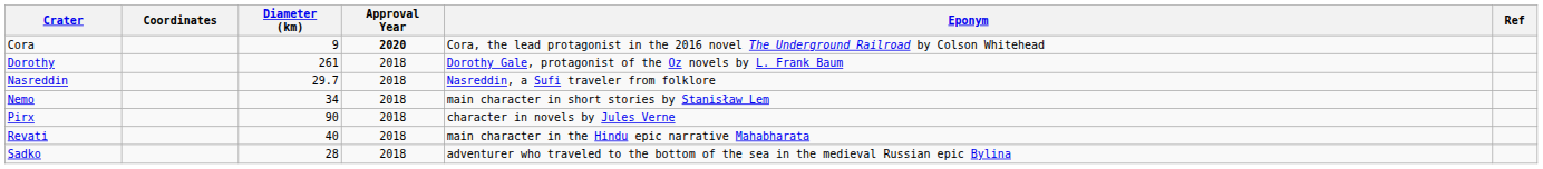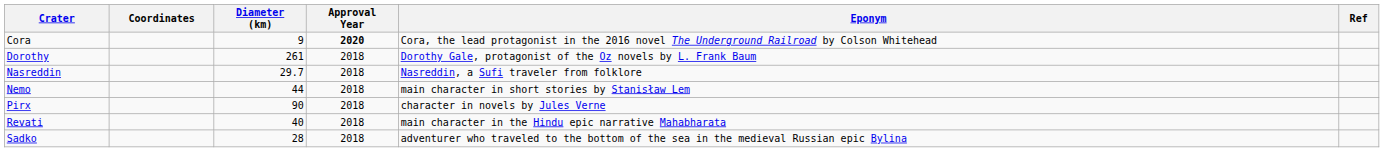 <table class="wikitable sortable" style="min-width: 90%">
 <tr>
 <th style="width:10em"><a href='#'>Crater</a></th>
 <th style="width:10em">Coordinates</th>
 <th><a href='#'>Diameter</a><br>(km)</th>
 <th>Approval<br>Year</th>
 <th class="unsortable"><a href='#'>Eponym</a></th>
 <th class="unsortable">Ref</th>
 </tr>
 <tr id="Cora">
 <td>Cora</td>
 <td></td>
 <td align=right>9</td>
 <td align=center><strong>2020</strong></td>
 <td>Cora, the lead protagonist in the 2016 novel <em><a href='#'>The Underground Railroad</a></em> by Colson Whitehead</td>
 <td></td>
 </tr>
 <tr id="Dorothy">
 <td><a href='#'>Dorothy</a></td>
 <td></td>
 <td align=right>261</td>
 <td align=center>2018</td>
 <td><a href='#'>Dorothy Gale</a>, protagonist of the <a href='#'>Oz</a> novels by <a href='#'>L. Frank Baum</a></td>
 <td></td>
 </tr>
 <tr id="Nasreddin">
 <td><a href='#'>Nasreddin</a></td>
 <td></td>
 <td align=right>29.7</td>
 <td align=center>2018</td>
 <td><a href='#'>Nasreddin</a>, a <a href='#'>Sufi</a> traveler from folklore</td>
 <td></td>
 </tr>
 <tr id="Nemo">
 <td><a href='#'>Nemo</a></td>
 <td></td>
-<td align=right>34</td>
+<td align=right>44</td>
 <td align=center>2018</td>
 <td>main character in short stories by <a href='#'>Stanisław Lem</a></td>
 <td></td>
 </tr>
 <tr id="Pirx">
 <td><a href='#'>Pirx</a></td>
 <td></td>
 <td align=right>90</td>
 <td align=center>2018</td>
 <td>character in novels by <a href='#'>Jules Verne</a></td>
 <td></td>
 </tr>
 <tr id="Revati">
 <td><a href='#'>Revati</a></td>
 <td></td>
 <td align=right>40</td>
 <td align=center>2018</td>
 <td>main character in the <a href='#'>Hindu</a> epic narrative <a href='#'>Mahabharata</a></td>
 <td></td>
 </tr>
 <tr id="Sadko">
 <td><a href='#'>Sadko</a></td>
 <td></td>
 <td align=right>28</td>
 <td align=center>2018</td>
 <td>adventurer who traveled to the bottom of the sea in the medieval Russian epic <a href='#'>Bylina</a></td>
 <td></td>
 </tr>
 </table>
